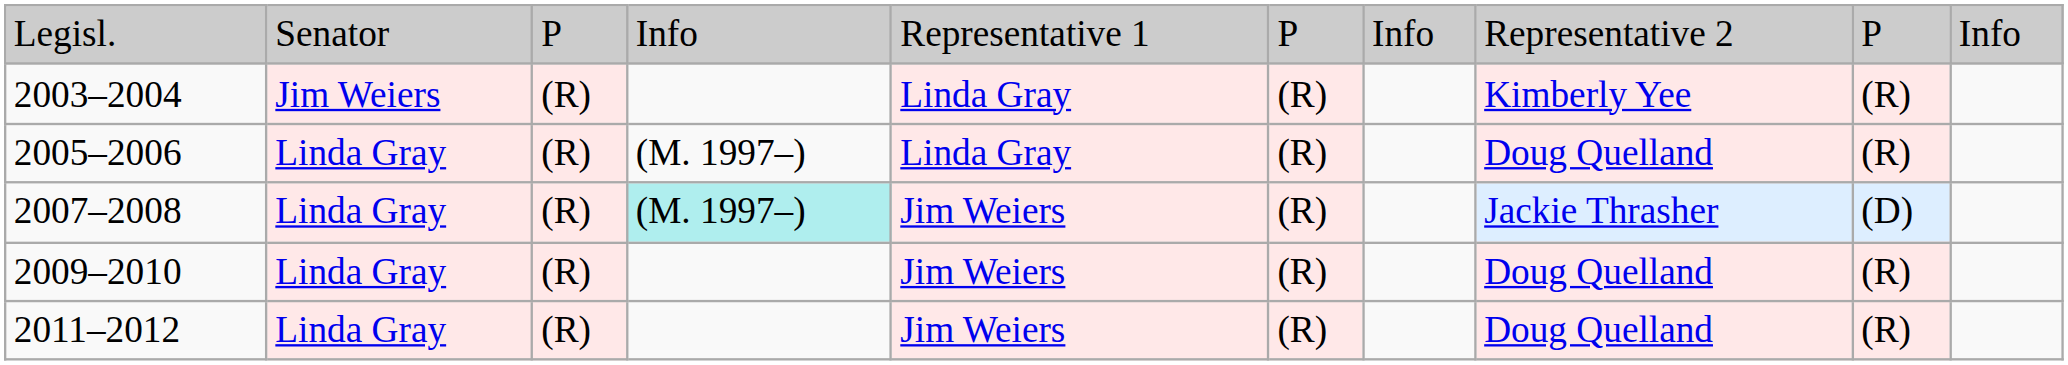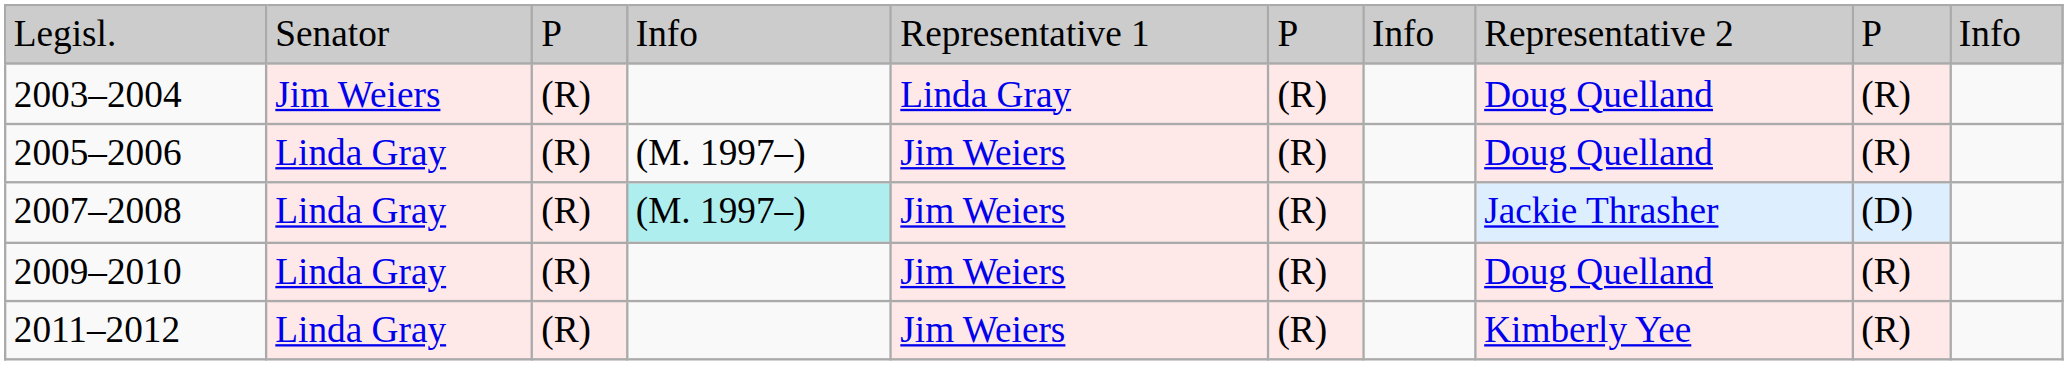 <table class=wikitable width="100%" border="1">
 <tr style="background-color:#cccccc;">
 <td>Legisl.</td>
 <td>Senator</td>
 <td>P</td>
 <td>Info</td>
 <td>Representative 1</td>
 <td>P</td>
 <td>Info</td>
 <td>Representative 2</td>
 <td>P</td>
 <td>Info</td>
 </tr>
 <tr>
 <td>2003–2004</td>
 <td style="background:#FFE8E8"><a href='#'>Jim Weiers</a></td>
 <td style="background:#FFE8E8">(R)</td>
 <td></td>
 <td style="background:#FFE8E8"><a href='#'>Linda Gray</a></td>
 <td style="background:#FFE8E8">(R)</td>
 <td></td>
-<td style="background:#FFE8E8"><a href='#'>Kimberly Yee</a></td>
+<td style="background:#FFE8E8"><a href='#'>Doug Quelland</a></td>
 <td style="background:#FFE8E8">(R)</td>
 <td></td>
 </tr>
 <tr>
 <td>2005–2006</td>
 <td style="background:#FFE8E8"><a href='#'>Linda Gray</a></td>
 <td style="background:#FFE8E8">(R)</td>
 <td> (M. 1997–)</td>
-<td style="background:#FFE8E8"><a href='#'>Linda Gray</a></td>
+<td style="background:#FFE8E8"><a href='#'>Jim Weiers</a></td>
 <td style="background:#FFE8E8">(R)</td>
 <td></td>
 <td style="background:#FFE8E8"><a href='#'>Doug Quelland</a></td>
 <td style="background:#FFE8E8">(R)</td>
 <td></td>
 </tr>
 <tr>
 <td>2007–2008</td>
 <td style="background:#FFE8E8"><a href='#'>Linda Gray</a></td>
 <td style="background:#FFE8E8">(R)</td>
 <td style="background: paleturquoise;"> (M. 1997–)</td>
 <td style="background:#FFE8E8"><a href='#'>Jim Weiers</a></td>
 <td style="background:#FFE8E8">(R)</td>
 <td></td>
 <td style="background:#DDEEFF"><a href='#'>Jackie Thrasher</a></td>
 <td style="background:#DDEEFF">(D)</td>
 <td></td>
 </tr>
 <tr>
 <td>2009–2010</td>
 <td style="background:#FFE8E8"><a href='#'>Linda Gray</a></td>
 <td style="background:#FFE8E8">(R)</td>
 <td></td>
 <td style="background:#FFE8E8"><a href='#'>Jim Weiers</a></td>
 <td style="background:#FFE8E8">(R)</td>
 <td></td>
 <td style="background:#FFE8E8"><a href='#'>Doug Quelland</a></td>
 <td style="background:#FFE8E8">(R)</td>
 <td></td>
 </tr>
 <tr>
 <td>2011–2012</td>
 <td style="background:#FFE8E8"><a href='#'>Linda Gray</a></td>
 <td style="background:#FFE8E8">(R)</td>
 <td></td>
 <td style="background:#FFE8E8"><a href='#'>Jim Weiers</a></td>
 <td style="background:#FFE8E8">(R)</td>
 <td></td>
-<td style="background:#FFE8E8"><a href='#'>Doug Quelland</a></td>
+<td style="background:#FFE8E8"><a href='#'>Kimberly Yee</a></td>
 <td style="background:#FFE8E8">(R)</td>
 <td></td>
 </tr>
 </table>
